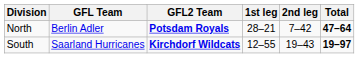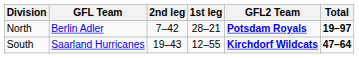 <table class="wikitable">
 <tr>
 <th>Division</th>
 <th>GFL Team</th>
+<th>2nd leg</th>
+<th>1st leg</th>
 <th>GFL2 Team</th>
-<th>1st leg</th>
-<th>2nd leg</th>
 <th>Total</th>
 </tr>
 <tr>
 <td>North</td>
 <td><a href='#'>Berlin Adler</a></td>
+<td style="text-align:center">7–42</td>
+<td style="text-align:center">28–21</td>
 <td><strong><a href='#'>Potsdam Royals</a></strong></td>
-<td style="text-align:center">28–21</td>
-<td style="text-align:center">7–42</td>
-<td style="text-align:center"><strong>47–64</strong></td>
+<td style="text-align:center"><strong>19–97</strong></td>
 </tr>
 <tr>
 <td>South</td>
 <td><a href='#'>Saarland Hurricanes</a></td>
+<td style="text-align:center">19–43</td>
+<td style="text-align:center">12–55</td>
 <td><strong><a href='#'>Kirchdorf Wildcats</a></strong></td>
-<td style="text-align:center">12–55</td>
-<td style="text-align:center">19–43</td>
-<td style="text-align:center"><strong>19–97</strong></td>
+<td style="text-align:center"><strong>47–64</strong></td>
 </tr>
 </table>
